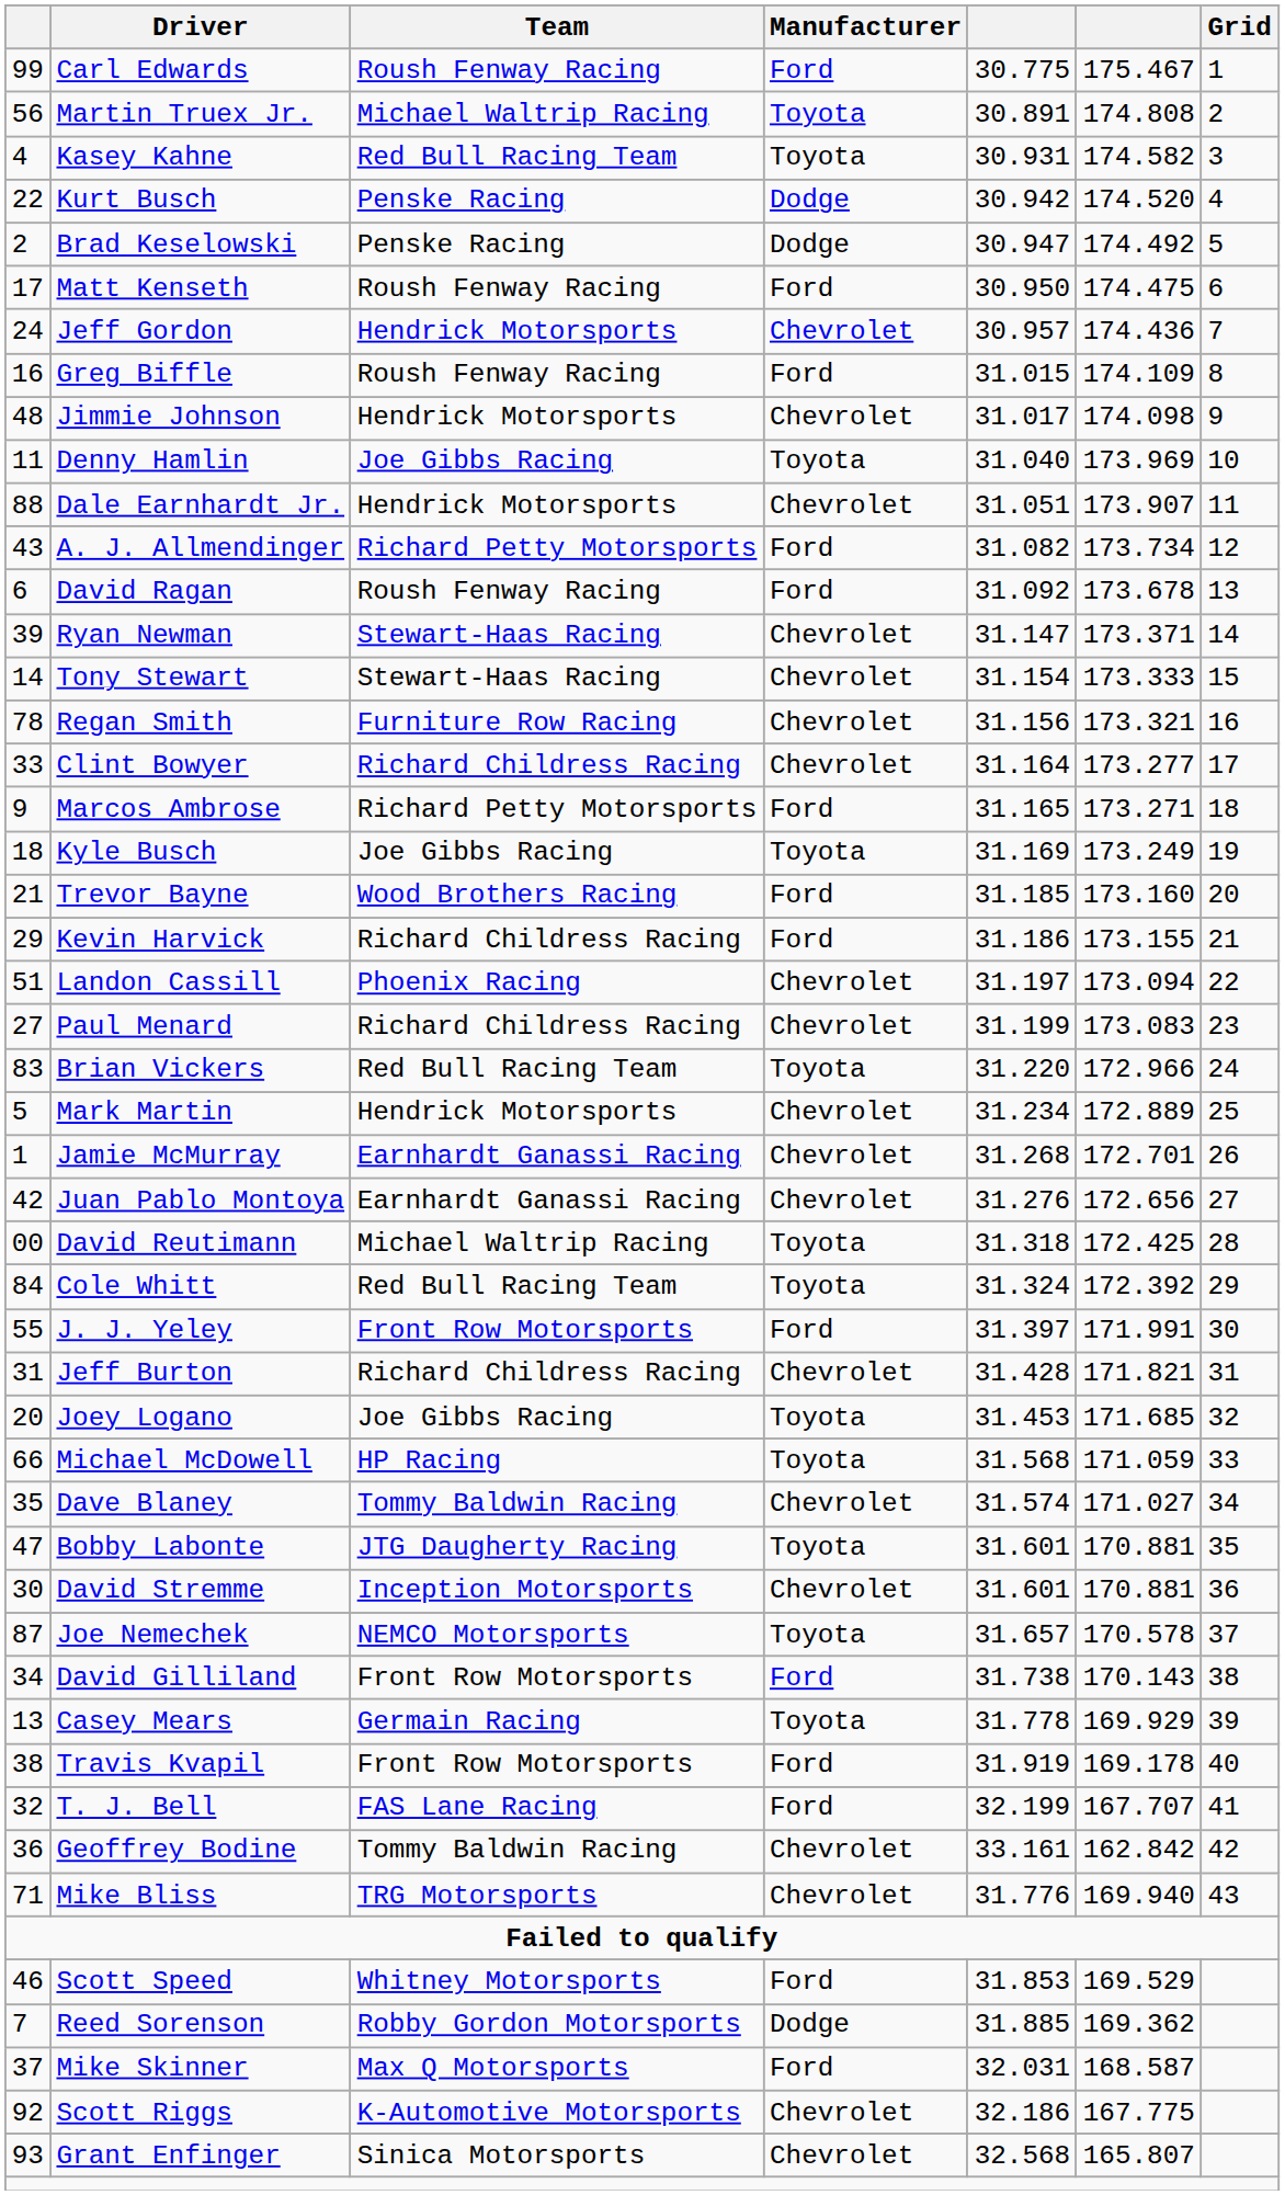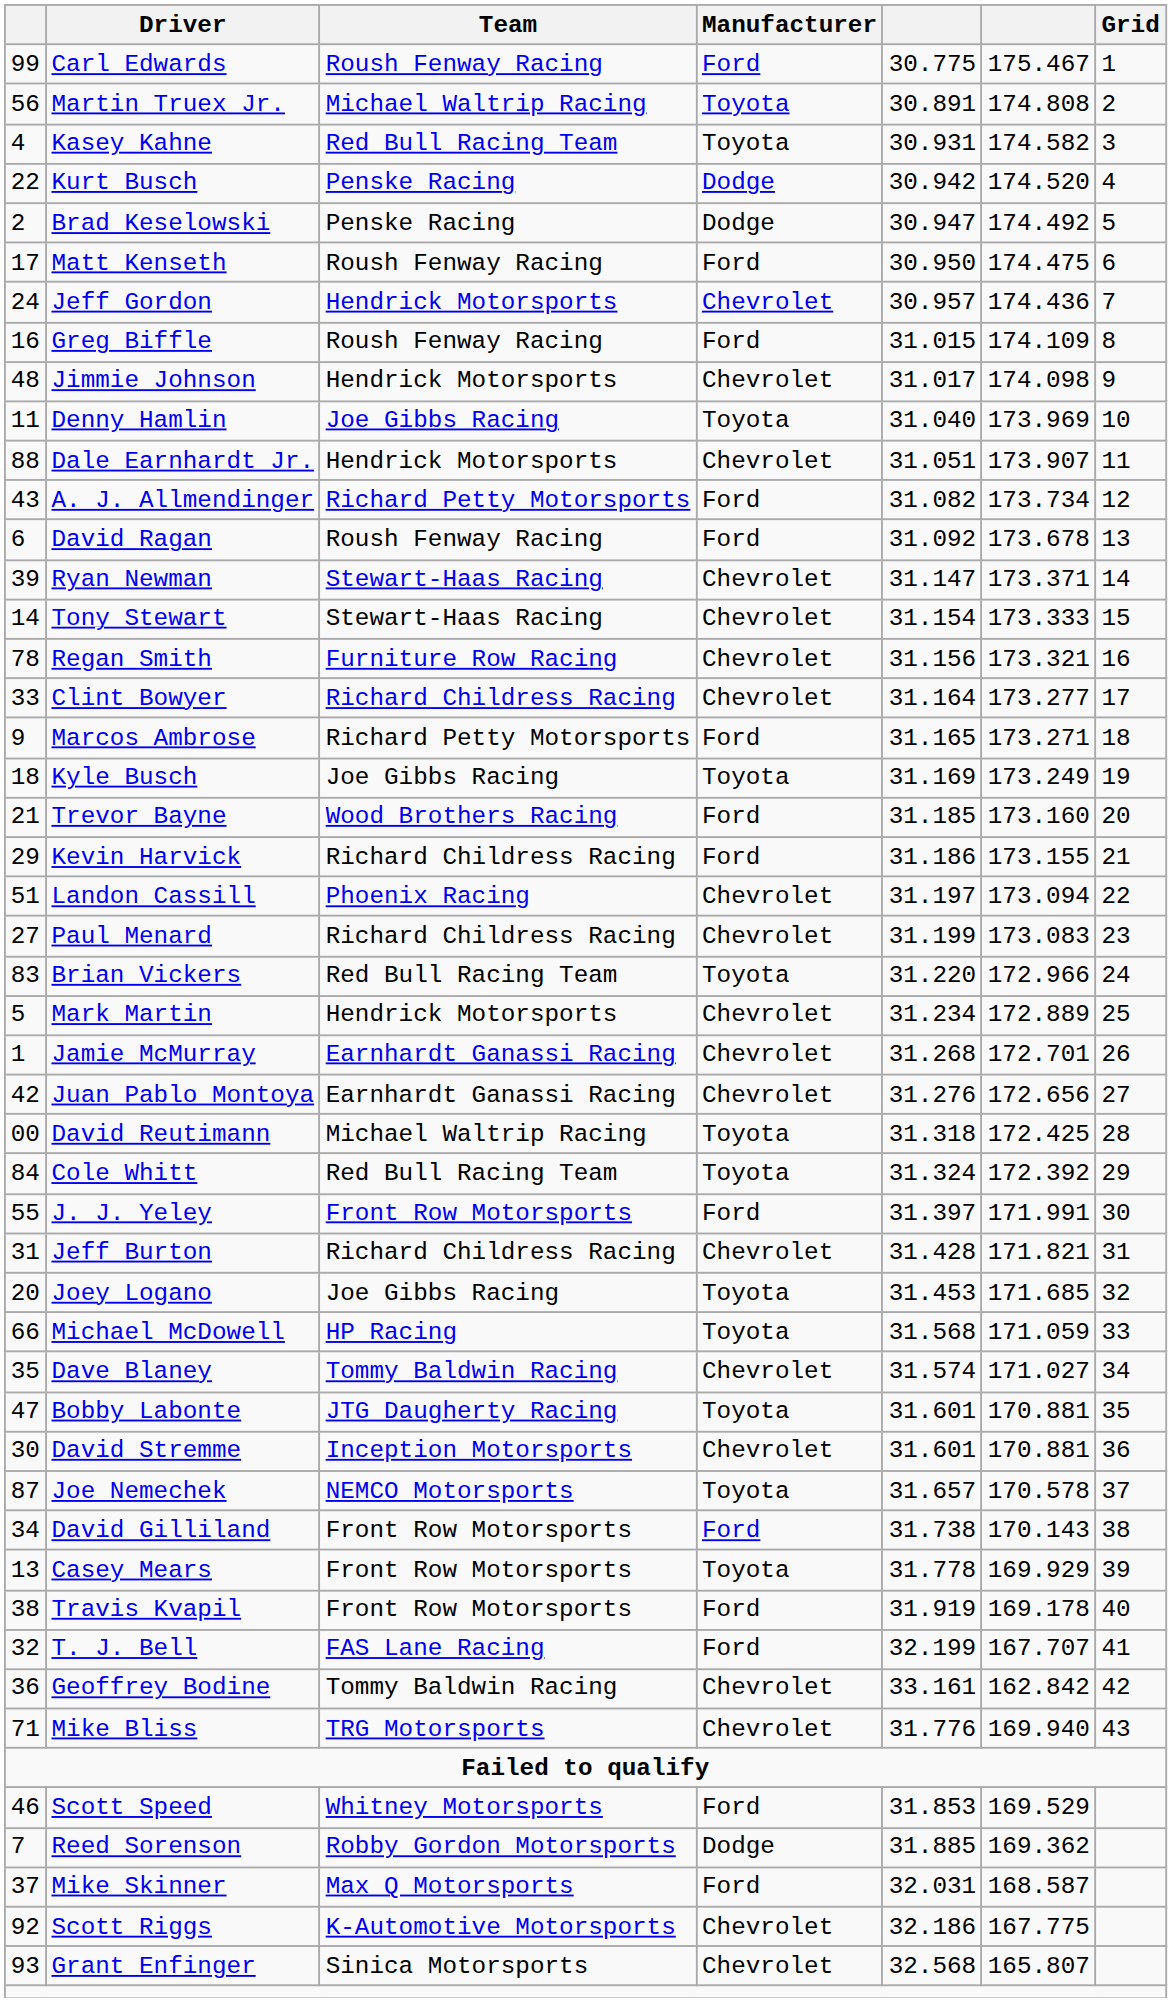 <table class="wikitable">
 <tr>
 <th></th>
 <th>Driver</th>
 <th>Team</th>
 <th>Manufacturer</th>
 <th></th>
 <th></th>
 <th>Grid</th>
 </tr>
 <tr>
 <td>99</td>
 <td><a href='#'>Carl Edwards</a></td>
 <td><a href='#'>Roush Fenway Racing</a></td>
 <td><a href='#'>Ford</a></td>
 <td>30.775</td>
 <td>175.467</td>
 <td>1</td>
 </tr>
 <tr>
 <td>56</td>
 <td><a href='#'>Martin Truex Jr.</a></td>
 <td><a href='#'>Michael Waltrip Racing</a></td>
 <td><a href='#'>Toyota</a></td>
 <td>30.891</td>
 <td>174.808</td>
 <td>2</td>
 </tr>
 <tr>
 <td>4</td>
 <td><a href='#'>Kasey Kahne</a></td>
 <td><a href='#'>Red Bull Racing Team</a></td>
 <td>Toyota</td>
 <td>30.931</td>
 <td>174.582</td>
 <td>3</td>
 </tr>
 <tr>
 <td>22</td>
 <td><a href='#'>Kurt Busch</a></td>
 <td><a href='#'>Penske Racing</a></td>
 <td><a href='#'>Dodge</a></td>
 <td>30.942</td>
 <td>174.520</td>
 <td>4</td>
 </tr>
 <tr>
 <td>2</td>
 <td><a href='#'>Brad Keselowski</a></td>
 <td>Penske Racing</td>
 <td>Dodge</td>
 <td>30.947</td>
 <td>174.492</td>
 <td>5</td>
 </tr>
 <tr>
 <td>17</td>
 <td><a href='#'>Matt Kenseth</a></td>
 <td>Roush Fenway Racing</td>
 <td>Ford</td>
 <td>30.950</td>
 <td>174.475</td>
 <td>6</td>
 </tr>
 <tr>
 <td>24</td>
 <td><a href='#'>Jeff Gordon</a></td>
 <td><a href='#'>Hendrick Motorsports</a></td>
 <td><a href='#'>Chevrolet</a></td>
 <td>30.957</td>
 <td>174.436</td>
 <td>7</td>
 </tr>
 <tr>
 <td>16</td>
 <td><a href='#'>Greg Biffle</a></td>
 <td>Roush Fenway Racing</td>
 <td>Ford</td>
 <td>31.015</td>
 <td>174.109</td>
 <td>8</td>
 </tr>
 <tr>
 <td>48</td>
 <td><a href='#'>Jimmie Johnson</a></td>
 <td>Hendrick Motorsports</td>
 <td>Chevrolet</td>
 <td>31.017</td>
 <td>174.098</td>
 <td>9</td>
 </tr>
 <tr>
 <td>11</td>
 <td><a href='#'>Denny Hamlin</a></td>
 <td><a href='#'>Joe Gibbs Racing</a></td>
 <td>Toyota</td>
 <td>31.040</td>
 <td>173.969</td>
 <td>10</td>
 </tr>
 <tr>
 <td>88</td>
 <td><a href='#'>Dale Earnhardt Jr.</a></td>
 <td>Hendrick Motorsports</td>
 <td>Chevrolet</td>
 <td>31.051</td>
 <td>173.907</td>
 <td>11</td>
 </tr>
 <tr>
 <td>43</td>
 <td><a href='#'>A. J. Allmendinger</a></td>
 <td><a href='#'>Richard Petty Motorsports</a></td>
 <td>Ford</td>
 <td>31.082</td>
 <td>173.734</td>
 <td>12</td>
 </tr>
 <tr>
 <td>6</td>
 <td><a href='#'>David Ragan</a></td>
 <td>Roush Fenway Racing</td>
 <td>Ford</td>
 <td>31.092</td>
 <td>173.678</td>
 <td>13</td>
 </tr>
 <tr>
 <td>39</td>
 <td><a href='#'>Ryan Newman</a></td>
 <td><a href='#'>Stewart-Haas Racing</a></td>
 <td>Chevrolet</td>
 <td>31.147</td>
 <td>173.371</td>
 <td>14</td>
 </tr>
 <tr>
 <td>14</td>
 <td><a href='#'>Tony Stewart</a></td>
 <td>Stewart-Haas Racing</td>
 <td>Chevrolet</td>
 <td>31.154</td>
 <td>173.333</td>
 <td>15</td>
 </tr>
 <tr>
 <td>78</td>
 <td><a href='#'>Regan Smith</a></td>
 <td><a href='#'>Furniture Row Racing</a></td>
 <td>Chevrolet</td>
 <td>31.156</td>
 <td>173.321</td>
 <td>16</td>
 </tr>
 <tr>
 <td>33</td>
 <td><a href='#'>Clint Bowyer</a></td>
 <td><a href='#'>Richard Childress Racing</a></td>
 <td>Chevrolet</td>
 <td>31.164</td>
 <td>173.277</td>
 <td>17</td>
 </tr>
 <tr>
 <td>9</td>
 <td><a href='#'>Marcos Ambrose</a></td>
 <td>Richard Petty Motorsports</td>
 <td>Ford</td>
 <td>31.165</td>
 <td>173.271</td>
 <td>18</td>
 </tr>
 <tr>
 <td>18</td>
 <td><a href='#'>Kyle Busch</a></td>
 <td>Joe Gibbs Racing</td>
 <td>Toyota</td>
 <td>31.169</td>
 <td>173.249</td>
 <td>19</td>
 </tr>
 <tr>
 <td>21</td>
 <td><a href='#'>Trevor Bayne</a></td>
 <td><a href='#'>Wood Brothers Racing</a></td>
 <td>Ford</td>
 <td>31.185</td>
 <td>173.160</td>
 <td>20</td>
 </tr>
 <tr>
 <td>29</td>
 <td><a href='#'>Kevin Harvick</a></td>
 <td>Richard Childress Racing</td>
 <td>Ford</td>
 <td>31.186</td>
 <td>173.155</td>
 <td>21</td>
 </tr>
 <tr>
 <td>51</td>
 <td><a href='#'>Landon Cassill</a></td>
 <td><a href='#'>Phoenix Racing</a></td>
 <td>Chevrolet</td>
 <td>31.197</td>
 <td>173.094</td>
 <td>22</td>
 </tr>
 <tr>
 <td>27</td>
 <td><a href='#'>Paul Menard</a></td>
 <td>Richard Childress Racing</td>
 <td>Chevrolet</td>
 <td>31.199</td>
 <td>173.083</td>
 <td>23</td>
 </tr>
 <tr>
 <td>83</td>
 <td><a href='#'>Brian Vickers</a></td>
 <td>Red Bull Racing Team</td>
 <td>Toyota</td>
 <td>31.220</td>
 <td>172.966</td>
 <td>24</td>
 </tr>
 <tr>
 <td>5</td>
 <td><a href='#'>Mark Martin</a></td>
 <td>Hendrick Motorsports</td>
 <td>Chevrolet</td>
 <td>31.234</td>
 <td>172.889</td>
 <td>25</td>
 </tr>
 <tr>
 <td>1</td>
 <td><a href='#'>Jamie McMurray</a></td>
 <td><a href='#'>Earnhardt Ganassi Racing</a></td>
 <td>Chevrolet</td>
 <td>31.268</td>
 <td>172.701</td>
 <td>26</td>
 </tr>
 <tr>
 <td>42</td>
 <td><a href='#'>Juan Pablo Montoya</a></td>
 <td>Earnhardt Ganassi Racing</td>
 <td>Chevrolet</td>
 <td>31.276</td>
 <td>172.656</td>
 <td>27</td>
 </tr>
 <tr>
 <td>00</td>
 <td><a href='#'>David Reutimann</a></td>
 <td>Michael Waltrip Racing</td>
 <td>Toyota</td>
 <td>31.318</td>
 <td>172.425</td>
 <td>28</td>
 </tr>
 <tr>
 <td>84</td>
 <td><a href='#'>Cole Whitt</a></td>
 <td>Red Bull Racing Team</td>
 <td>Toyota</td>
 <td>31.324</td>
 <td>172.392</td>
 <td>29</td>
 </tr>
 <tr>
 <td>55</td>
 <td><a href='#'>J. J. Yeley</a></td>
 <td><a href='#'>Front Row Motorsports</a></td>
 <td>Ford</td>
 <td>31.397</td>
 <td>171.991</td>
 <td>30</td>
 </tr>
 <tr>
 <td>31</td>
 <td><a href='#'>Jeff Burton</a></td>
 <td>Richard Childress Racing</td>
 <td>Chevrolet</td>
 <td>31.428</td>
 <td>171.821</td>
 <td>31</td>
 </tr>
 <tr>
 <td>20</td>
 <td><a href='#'>Joey Logano</a></td>
 <td>Joe Gibbs Racing</td>
 <td>Toyota</td>
 <td>31.453</td>
 <td>171.685</td>
 <td>32</td>
 </tr>
 <tr>
 <td>66</td>
 <td><a href='#'>Michael McDowell</a></td>
 <td><a href='#'>HP Racing</a></td>
 <td>Toyota</td>
 <td>31.568</td>
 <td>171.059</td>
 <td>33</td>
 </tr>
 <tr>
 <td>35</td>
 <td><a href='#'>Dave Blaney</a></td>
 <td><a href='#'>Tommy Baldwin Racing</a></td>
 <td>Chevrolet</td>
 <td>31.574</td>
 <td>171.027</td>
 <td>34</td>
 </tr>
 <tr>
 <td>47</td>
 <td><a href='#'>Bobby Labonte</a></td>
 <td><a href='#'>JTG Daugherty Racing</a></td>
 <td>Toyota</td>
 <td>31.601</td>
 <td>170.881</td>
 <td>35</td>
 </tr>
 <tr>
 <td>30</td>
 <td><a href='#'>David Stremme</a></td>
 <td><a href='#'>Inception Motorsports</a></td>
 <td>Chevrolet</td>
 <td>31.601</td>
 <td>170.881</td>
 <td>36</td>
 </tr>
 <tr>
 <td>87</td>
 <td><a href='#'>Joe Nemechek</a></td>
 <td><a href='#'>NEMCO Motorsports</a></td>
 <td>Toyota</td>
 <td>31.657</td>
 <td>170.578</td>
 <td>37</td>
 </tr>
 <tr>
 <td>34</td>
 <td><a href='#'>David Gilliland</a></td>
 <td>Front Row Motorsports</td>
 <td><a href='#'>Ford</a></td>
 <td>31.738</td>
 <td>170.143</td>
 <td>38</td>
 </tr>
 <tr>
 <td>13</td>
 <td><a href='#'>Casey Mears</a></td>
-<td><a href='#'>Germain Racing</a></td>
+<td>Front Row Motorsports</td>
 <td>Toyota</td>
 <td>31.778</td>
 <td>169.929</td>
 <td>39</td>
 </tr>
 <tr>
 <td>38</td>
 <td><a href='#'>Travis Kvapil</a></td>
 <td>Front Row Motorsports</td>
 <td>Ford</td>
 <td>31.919</td>
 <td>169.178</td>
 <td>40</td>
 </tr>
 <tr>
 <td>32</td>
 <td><a href='#'>T. J. Bell</a></td>
 <td><a href='#'>FAS Lane Racing</a></td>
 <td>Ford</td>
 <td>32.199</td>
 <td>167.707</td>
 <td>41</td>
 </tr>
 <tr>
 <td>36</td>
 <td><a href='#'>Geoffrey Bodine</a></td>
 <td>Tommy Baldwin Racing</td>
 <td>Chevrolet</td>
 <td>33.161</td>
 <td>162.842</td>
 <td>42</td>
 </tr>
 <tr>
 <td>71</td>
 <td><a href='#'>Mike Bliss</a></td>
 <td><a href='#'>TRG Motorsports</a></td>
 <td>Chevrolet</td>
 <td>31.776</td>
 <td>169.940</td>
 <td>43</td>
 </tr>
 <tr>
 <td colspan="7" style="text-align:center;"><strong>Failed to qualify</strong></td>
 </tr>
 <tr>
 <td>46</td>
 <td><a href='#'>Scott Speed</a></td>
 <td><a href='#'>Whitney Motorsports</a></td>
 <td>Ford</td>
 <td>31.853</td>
 <td>169.529</td>
 <td></td>
 </tr>
 <tr>
 <td>7</td>
 <td><a href='#'>Reed Sorenson</a></td>
 <td><a href='#'>Robby Gordon Motorsports</a></td>
 <td>Dodge</td>
 <td>31.885</td>
 <td>169.362</td>
 <td></td>
 </tr>
 <tr>
 <td>37</td>
 <td><a href='#'>Mike Skinner</a></td>
 <td><a href='#'>Max Q Motorsports</a></td>
 <td>Ford</td>
 <td>32.031</td>
 <td>168.587</td>
 <td></td>
 </tr>
 <tr>
 <td>92</td>
 <td><a href='#'>Scott Riggs</a></td>
 <td><a href='#'>K-Automotive Motorsports</a></td>
 <td>Chevrolet</td>
 <td>32.186</td>
 <td>167.775</td>
 <td></td>
 </tr>
 <tr>
 <td>93</td>
 <td><a href='#'>Grant Enfinger</a></td>
 <td>Sinica Motorsports</td>
 <td>Chevrolet</td>
 <td>32.568</td>
 <td>165.807</td>
 <td></td>
 </tr>
 <tr>
 <td colspan="7"></td>
 </tr>
 </table>
